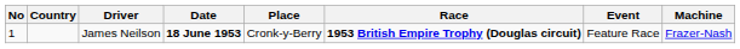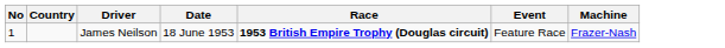 <table class="wikitable sortable" style="font-size: 85%;">
 <tr>
 <th>No</th>
 <th>Country</th>
 <th>Driver</th>
 <th>Date</th>
-<th>Place</th>
 <th>Race</th>
 <th>Event</th>
 <th>Machine</th>
 </tr>
 <tr>
 <td>1</td>
 <td></td>
 <td>James Neilson</td>
-<td><strong>18 June 1953</strong></td>
-<td>Cronk-y-Berry</td>
+<td>18 June 1953</td>
 <td><strong>1953 <a href='#'>British Empire Trophy</a> (Douglas circuit)</strong></td>
 <td>Feature Race</td>
 <td><a href='#'>Frazer-Nash</a></td>
 </tr>
 </table>
